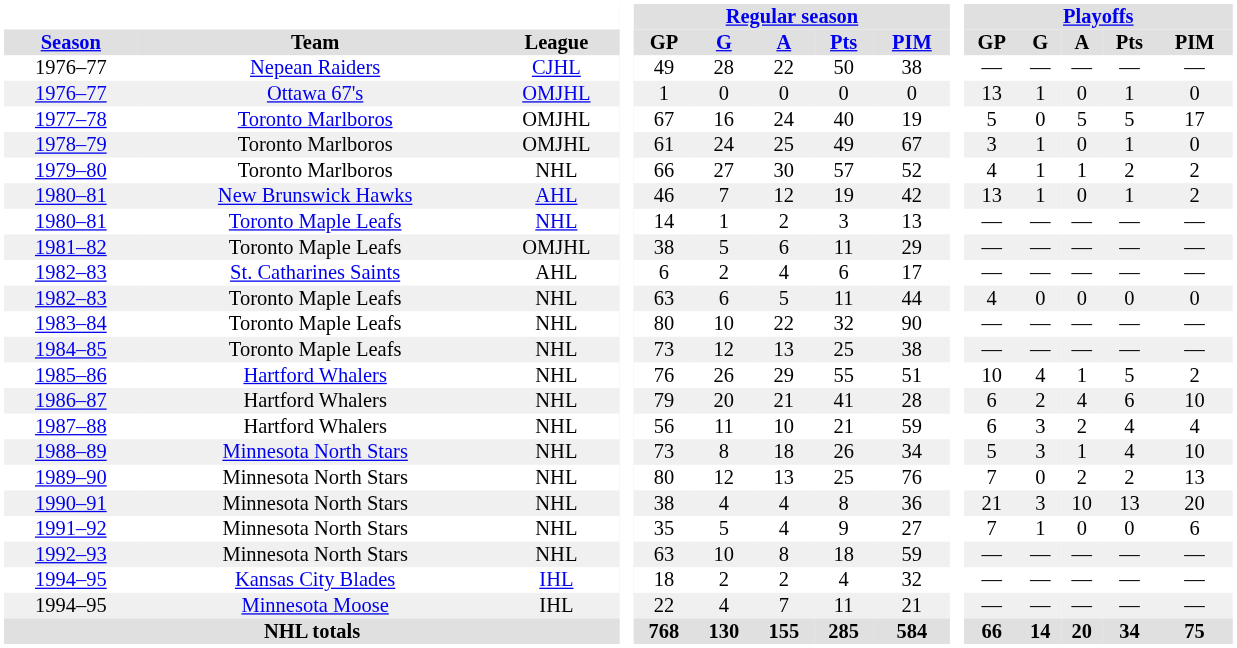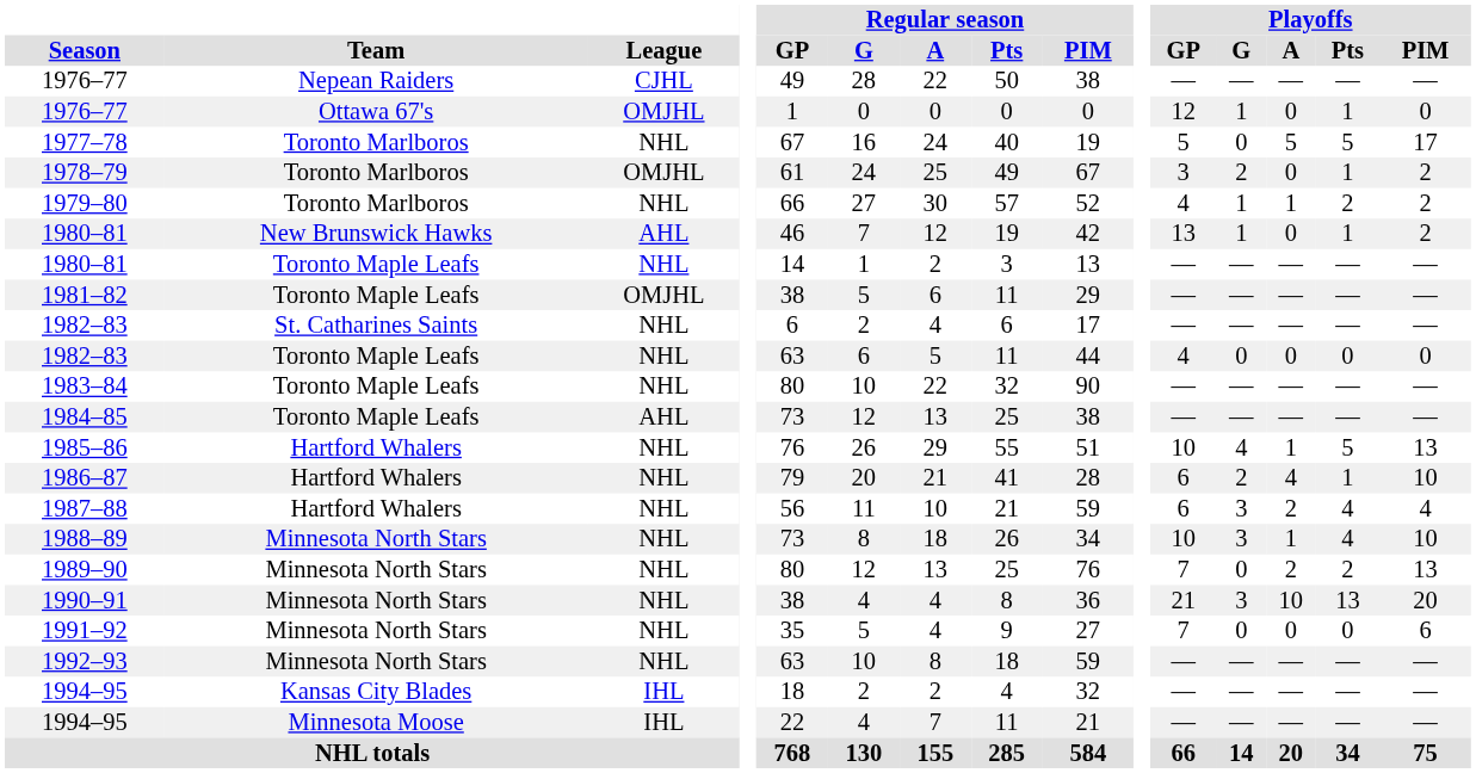 <table border="0" cellpadding="1" cellspacing="0" style="text-align:center; width:60em">
 <tr bgcolor="#e0e0e0">
 <th colspan="3" bgcolor="#ffffff"> </th>
 <th rowspan="99" bgcolor="#ffffff"> </th>
 <th colspan="5"><a href='#'>Regular season</a></th>
 <th rowspan="99" bgcolor="#ffffff"> </th>
 <th colspan="5"><a href='#'>Playoffs</a></th>
 </tr>
 <tr bgcolor="#e0e0e0">
 <th><a href='#'>Season</a></th>
 <th>Team</th>
 <th>League</th>
 <th>GP</th>
 <th><a href='#'>G</a></th>
 <th><a href='#'>A</a></th>
 <th><a href='#'>Pts</a></th>
 <th><a href='#'>PIM</a></th>
 <th>GP</th>
 <th>G</th>
 <th>A</th>
 <th>Pts</th>
 <th>PIM</th>
 </tr>
 <tr>
 <td>1976–77</td>
 <td><a href='#'>Nepean Raiders</a></td>
 <td><a href='#'>CJHL</a></td>
 <td>49</td>
 <td>28</td>
 <td>22</td>
 <td>50</td>
 <td>38</td>
 <td>—</td>
 <td>—</td>
 <td>—</td>
 <td>—</td>
 <td>—</td>
 </tr>
 <tr bgcolor="#f0f0f0">
 <td><a href='#'>1976–77</a></td>
 <td><a href='#'>Ottawa 67's</a></td>
 <td><a href='#'>OMJHL</a></td>
 <td>1</td>
 <td>0</td>
 <td>0</td>
 <td>0</td>
 <td>0</td>
-<td>13</td>
+<td>12</td>
 <td>1</td>
 <td>0</td>
 <td>1</td>
 <td>0</td>
 </tr>
 <tr>
 <td><a href='#'>1977–78</a></td>
 <td><a href='#'>Toronto Marlboros</a></td>
-<td>OMJHL</td>
+<td>NHL</td>
 <td>67</td>
 <td>16</td>
 <td>24</td>
 <td>40</td>
 <td>19</td>
 <td>5</td>
 <td>0</td>
 <td>5</td>
 <td>5</td>
 <td>17</td>
 </tr>
 <tr bgcolor="#f0f0f0">
 <td><a href='#'>1978–79</a></td>
 <td>Toronto Marlboros</td>
 <td>OMJHL</td>
 <td>61</td>
 <td>24</td>
 <td>25</td>
 <td>49</td>
 <td>67</td>
 <td>3</td>
-<td>1</td>
+<td>2</td>
 <td>0</td>
 <td>1</td>
-<td>0</td>
+<td>2</td>
 </tr>
 <tr>
 <td><a href='#'>1979–80</a></td>
 <td>Toronto Marlboros</td>
 <td>NHL</td>
 <td>66</td>
 <td>27</td>
 <td>30</td>
 <td>57</td>
 <td>52</td>
 <td>4</td>
 <td>1</td>
 <td>1</td>
 <td>2</td>
 <td>2</td>
 </tr>
 <tr bgcolor="#f0f0f0">
 <td><a href='#'>1980–81</a></td>
 <td><a href='#'>New Brunswick Hawks</a></td>
 <td><a href='#'>AHL</a></td>
 <td>46</td>
 <td>7</td>
 <td>12</td>
 <td>19</td>
 <td>42</td>
 <td>13</td>
 <td>1</td>
 <td>0</td>
 <td>1</td>
 <td>2</td>
 </tr>
 <tr>
 <td><a href='#'>1980–81</a></td>
 <td><a href='#'>Toronto Maple Leafs</a></td>
 <td><a href='#'>NHL</a></td>
 <td>14</td>
 <td>1</td>
 <td>2</td>
 <td>3</td>
 <td>13</td>
 <td>—</td>
 <td>—</td>
 <td>—</td>
 <td>—</td>
 <td>—</td>
 </tr>
 <tr bgcolor="#f0f0f0">
 <td><a href='#'>1981–82</a></td>
 <td>Toronto Maple Leafs</td>
 <td>OMJHL</td>
 <td>38</td>
 <td>5</td>
 <td>6</td>
 <td>11</td>
 <td>29</td>
 <td>—</td>
 <td>—</td>
 <td>—</td>
 <td>—</td>
 <td>—</td>
 </tr>
 <tr>
 <td><a href='#'>1982–83</a></td>
 <td><a href='#'>St. Catharines Saints</a></td>
-<td>AHL</td>
+<td>NHL</td>
 <td>6</td>
 <td>2</td>
 <td>4</td>
 <td>6</td>
 <td>17</td>
 <td>—</td>
 <td>—</td>
 <td>—</td>
 <td>—</td>
 <td>—</td>
 </tr>
 <tr bgcolor="#f0f0f0">
 <td><a href='#'>1982–83</a></td>
 <td>Toronto Maple Leafs</td>
 <td>NHL</td>
 <td>63</td>
 <td>6</td>
 <td>5</td>
 <td>11</td>
 <td>44</td>
 <td>4</td>
 <td>0</td>
 <td>0</td>
 <td>0</td>
 <td>0</td>
 </tr>
 <tr>
 <td><a href='#'>1983–84</a></td>
 <td>Toronto Maple Leafs</td>
 <td>NHL</td>
 <td>80</td>
 <td>10</td>
 <td>22</td>
 <td>32</td>
 <td>90</td>
 <td>—</td>
 <td>—</td>
 <td>—</td>
 <td>—</td>
 <td>—</td>
 </tr>
 <tr bgcolor="#f0f0f0">
 <td><a href='#'>1984–85</a></td>
 <td>Toronto Maple Leafs</td>
-<td>NHL</td>
+<td>AHL</td>
 <td>73</td>
 <td>12</td>
 <td>13</td>
 <td>25</td>
 <td>38</td>
 <td>—</td>
 <td>—</td>
 <td>—</td>
 <td>—</td>
 <td>—</td>
 </tr>
 <tr>
 <td><a href='#'>1985–86</a></td>
 <td><a href='#'>Hartford Whalers</a></td>
 <td>NHL</td>
 <td>76</td>
 <td>26</td>
 <td>29</td>
 <td>55</td>
 <td>51</td>
 <td>10</td>
 <td>4</td>
 <td>1</td>
 <td>5</td>
-<td>2</td>
+<td>13</td>
 </tr>
 <tr bgcolor="#f0f0f0">
 <td><a href='#'>1986–87</a></td>
 <td>Hartford Whalers</td>
 <td>NHL</td>
 <td>79</td>
 <td>20</td>
 <td>21</td>
 <td>41</td>
 <td>28</td>
 <td>6</td>
 <td>2</td>
 <td>4</td>
-<td>6</td>
+<td>1</td>
 <td>10</td>
 </tr>
 <tr>
 <td><a href='#'>1987–88</a></td>
 <td>Hartford Whalers</td>
 <td>NHL</td>
 <td>56</td>
 <td>11</td>
 <td>10</td>
 <td>21</td>
 <td>59</td>
 <td>6</td>
 <td>3</td>
 <td>2</td>
 <td>4</td>
 <td>4</td>
 </tr>
 <tr bgcolor="#f0f0f0">
 <td><a href='#'>1988–89</a></td>
 <td><a href='#'>Minnesota North Stars</a></td>
 <td>NHL</td>
 <td>73</td>
 <td>8</td>
 <td>18</td>
 <td>26</td>
 <td>34</td>
-<td>5</td>
+<td>10</td>
 <td>3</td>
 <td>1</td>
 <td>4</td>
 <td>10</td>
 </tr>
 <tr>
 <td><a href='#'>1989–90</a></td>
 <td>Minnesota North Stars</td>
 <td>NHL</td>
 <td>80</td>
 <td>12</td>
 <td>13</td>
 <td>25</td>
 <td>76</td>
 <td>7</td>
 <td>0</td>
 <td>2</td>
 <td>2</td>
 <td>13</td>
 </tr>
 <tr bgcolor="#f0f0f0">
 <td><a href='#'>1990–91</a></td>
 <td>Minnesota North Stars</td>
 <td>NHL</td>
 <td>38</td>
 <td>4</td>
 <td>4</td>
 <td>8</td>
 <td>36</td>
 <td>21</td>
 <td>3</td>
 <td>10</td>
 <td>13</td>
 <td>20</td>
 </tr>
 <tr>
 <td><a href='#'>1991–92</a></td>
 <td>Minnesota North Stars</td>
 <td>NHL</td>
 <td>35</td>
 <td>5</td>
 <td>4</td>
 <td>9</td>
 <td>27</td>
 <td>7</td>
-<td>1</td>
+<td>0</td>
 <td>0</td>
 <td>0</td>
 <td>6</td>
 </tr>
 <tr bgcolor="#f0f0f0">
 <td><a href='#'>1992–93</a></td>
 <td>Minnesota North Stars</td>
 <td>NHL</td>
 <td>63</td>
 <td>10</td>
 <td>8</td>
 <td>18</td>
 <td>59</td>
 <td>—</td>
 <td>—</td>
 <td>—</td>
 <td>—</td>
 <td>—</td>
 </tr>
 <tr>
 <td><a href='#'>1994–95</a></td>
 <td><a href='#'>Kansas City Blades</a></td>
 <td><a href='#'>IHL</a></td>
 <td>18</td>
 <td>2</td>
 <td>2</td>
 <td>4</td>
 <td>32</td>
 <td>—</td>
 <td>—</td>
 <td>—</td>
 <td>—</td>
 <td>—</td>
 </tr>
 <tr bgcolor="#f0f0f0">
 <td>1994–95</td>
 <td><a href='#'>Minnesota Moose</a></td>
 <td>IHL</td>
 <td>22</td>
 <td>4</td>
 <td>7</td>
 <td>11</td>
 <td>21</td>
 <td>—</td>
 <td>—</td>
 <td>—</td>
 <td>—</td>
 <td>—</td>
 </tr>
 <tr bgcolor="#e0e0e0">
 <th colspan="3">NHL totals</th>
 <th>768</th>
 <th>130</th>
 <th>155</th>
 <th>285</th>
 <th>584</th>
 <th>66</th>
 <th>14</th>
 <th>20</th>
 <th>34</th>
 <th>75</th>
 </tr>
 </table>
